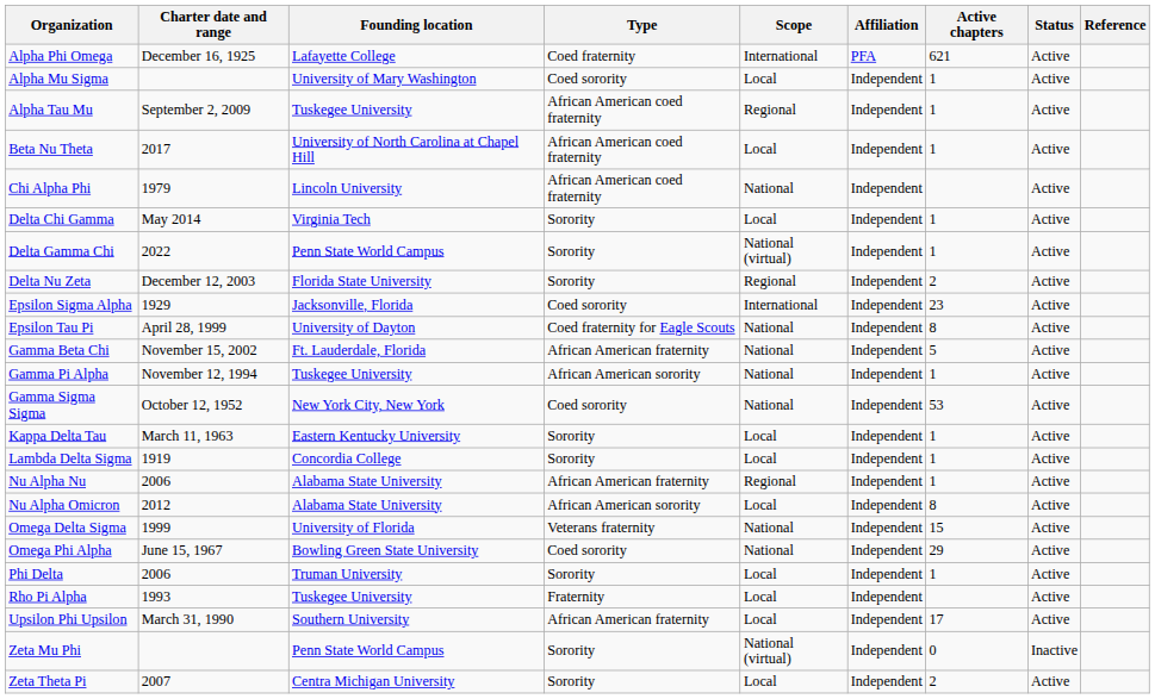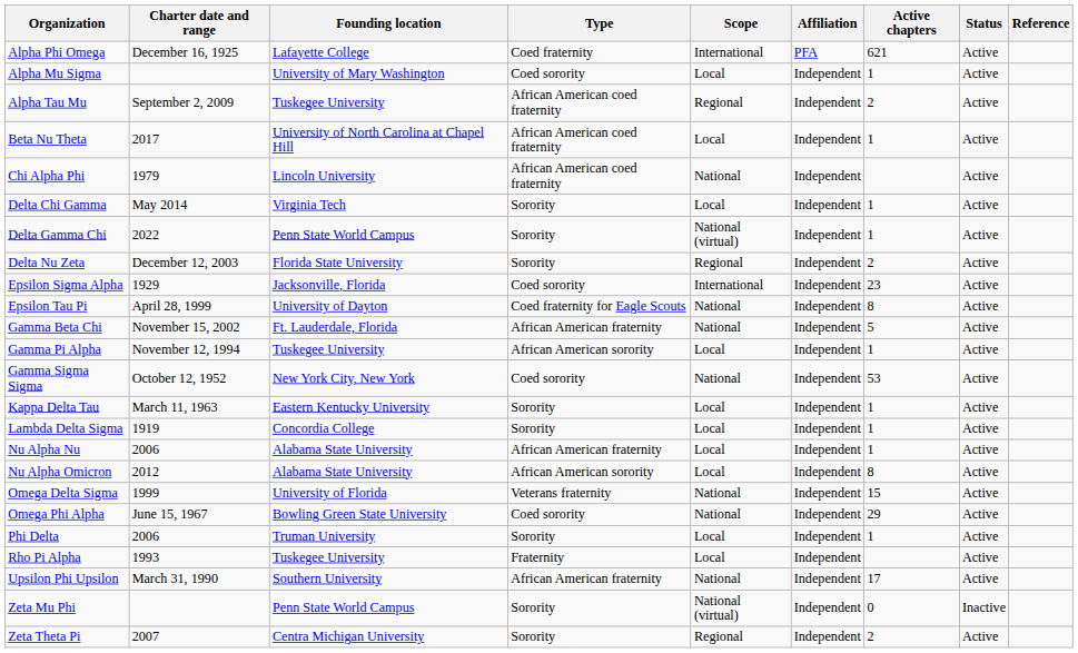 <table class="sortable wikitable" style="width:100%;">
 <tr>
 <th>Organization</th>
 <th>Charter date and range</th>
 <th>Founding location</th>
 <th>Type</th>
 <th>Scope</th>
 <th>Affiliation</th>
 <th>Active chapters</th>
 <th>Status</th>
 <th>Reference</th>
 </tr>
 <tr>
 <td><a href='#'>Alpha Phi Omega</a></td>
 <td>December 16, 1925</td>
 <td><a href='#'>Lafayette College</a></td>
 <td>Coed fraternity</td>
 <td>International</td>
 <td><a href='#'>PFA</a></td>
 <td>621</td>
 <td>Active</td>
 <td></td>
 </tr>
 <tr>
 <td><a href='#'>Alpha Mu Sigma</a></td>
 <td></td>
 <td><a href='#'>University of Mary Washington</a></td>
 <td>Coed sorority</td>
 <td>Local</td>
 <td>Independent</td>
 <td>1</td>
 <td>Active</td>
 <td></td>
 </tr>
 <tr>
 <td><a href='#'>Alpha Tau Mu</a></td>
 <td>September 2, 2009</td>
 <td><a href='#'>Tuskegee University</a></td>
 <td>African American coed fraternity</td>
 <td>Regional</td>
 <td>Independent</td>
-<td>1</td>
+<td>2</td>
 <td>Active</td>
 <td></td>
 </tr>
 <tr>
 <td><a href='#'>Beta Nu Theta</a></td>
 <td>2017</td>
 <td><a href='#'>University of North Carolina at Chapel Hill</a></td>
 <td>African American coed fraternity</td>
 <td>Local</td>
 <td>Independent</td>
 <td>1</td>
 <td>Active</td>
 <td></td>
 </tr>
 <tr>
 <td><a href='#'>Chi Alpha Phi</a></td>
 <td>1979</td>
 <td><a href='#'>Lincoln University</a></td>
 <td>African American coed fraternity</td>
 <td>National</td>
 <td>Independent</td>
 <td></td>
 <td>Active</td>
 <td></td>
 </tr>
 <tr>
 <td><a href='#'>Delta Chi Gamma</a></td>
 <td>May 2014</td>
 <td><a href='#'>Virginia Tech</a></td>
 <td>Sorority</td>
 <td>Local</td>
 <td>Independent</td>
 <td>1</td>
 <td>Active</td>
 <td></td>
 </tr>
 <tr>
 <td><a href='#'>Delta Gamma Chi</a></td>
 <td>2022</td>
 <td><a href='#'>Penn State World Campus</a></td>
 <td>Sorority</td>
 <td>National (virtual)</td>
 <td>Independent</td>
 <td>1</td>
 <td>Active</td>
 <td></td>
 </tr>
 <tr>
 <td><a href='#'>Delta Nu Zeta</a></td>
 <td>December 12, 2003</td>
 <td><a href='#'>Florida State University</a></td>
 <td>Sorority</td>
 <td>Regional</td>
 <td>Independent</td>
 <td>2</td>
 <td>Active</td>
 <td></td>
 </tr>
 <tr>
 <td><a href='#'>Epsilon Sigma Alpha</a></td>
 <td>1929</td>
 <td><a href='#'>Jacksonville, Florida</a></td>
 <td>Coed sorority</td>
 <td>International</td>
 <td>Independent</td>
 <td>23</td>
 <td>Active</td>
 <td></td>
 </tr>
 <tr>
 <td><a href='#'>Epsilon Tau Pi</a></td>
 <td>April 28, 1999</td>
 <td><a href='#'>University of Dayton</a></td>
 <td>Coed fraternity for <a href='#'>Eagle Scouts</a></td>
 <td>National</td>
 <td>Independent</td>
 <td>8</td>
 <td>Active</td>
 <td></td>
 </tr>
 <tr>
 <td><a href='#'>Gamma Beta Chi</a></td>
 <td>November 15, 2002</td>
 <td><a href='#'>Ft. Lauderdale, Florida</a></td>
 <td>African American fraternity</td>
 <td>National</td>
 <td>Independent</td>
 <td>5</td>
 <td>Active</td>
 <td></td>
 </tr>
 <tr>
 <td><a href='#'>Gamma Pi Alpha</a></td>
 <td>November 12, 1994</td>
 <td><a href='#'>Tuskegee University</a></td>
 <td>African American sorority</td>
-<td>National</td>
+<td>Local</td>
 <td>Independent</td>
 <td>1</td>
 <td>Active</td>
 <td></td>
 </tr>
 <tr>
 <td><a href='#'>Gamma Sigma Sigma</a></td>
 <td>October 12, 1952</td>
 <td><a href='#'>New York City,  New York</a></td>
 <td>Coed sorority</td>
 <td>National</td>
 <td>Independent</td>
 <td>53</td>
 <td>Active</td>
 <td></td>
 </tr>
 <tr>
 <td><a href='#'>Kappa Delta Tau</a></td>
 <td>March 11, 1963</td>
 <td><a href='#'>Eastern Kentucky University</a></td>
 <td>Sorority</td>
 <td>Local</td>
 <td>Independent</td>
 <td>1</td>
 <td>Active</td>
 <td></td>
 </tr>
 <tr>
 <td><a href='#'>Lambda Delta Sigma</a></td>
 <td>1919</td>
 <td><a href='#'>Concordia College</a></td>
 <td>Sorority</td>
 <td>Local</td>
 <td>Independent</td>
 <td>1</td>
 <td>Active</td>
 <td></td>
 </tr>
 <tr>
 <td><a href='#'>Nu Alpha Nu</a></td>
 <td>2006</td>
 <td><a href='#'>Alabama State University</a></td>
 <td>African American fraternity</td>
-<td>Regional</td>
+<td>Local</td>
 <td>Independent</td>
 <td>1</td>
 <td>Active</td>
 <td></td>
 </tr>
 <tr>
 <td><a href='#'>Nu Alpha Omicron</a></td>
 <td>2012</td>
 <td><a href='#'>Alabama State University</a></td>
 <td>African American sorority</td>
 <td>Local</td>
 <td>Independent</td>
 <td>8</td>
 <td>Active</td>
 <td></td>
 </tr>
 <tr>
 <td><a href='#'>Omega Delta Sigma</a></td>
 <td>1999</td>
 <td><a href='#'>University of Florida</a></td>
 <td>Veterans fraternity</td>
 <td>National</td>
 <td>Independent</td>
 <td>15</td>
 <td>Active</td>
 <td></td>
 </tr>
 <tr>
 <td><a href='#'>Omega Phi Alpha</a></td>
 <td>June 15, 1967</td>
 <td><a href='#'>Bowling Green State University</a></td>
 <td>Coed sorority</td>
 <td>National</td>
 <td>Independent</td>
 <td>29</td>
 <td>Active</td>
 <td></td>
 </tr>
 <tr>
 <td><a href='#'>Phi Delta</a></td>
 <td>2006</td>
 <td><a href='#'>Truman University</a></td>
 <td>Sorority</td>
 <td>Local</td>
 <td>Independent</td>
 <td>1</td>
 <td>Active</td>
 <td></td>
 </tr>
 <tr>
 <td><a href='#'>Rho Pi Alpha</a></td>
 <td>1993</td>
 <td><a href='#'>Tuskegee University</a></td>
 <td>Fraternity</td>
 <td>Local</td>
 <td>Independent</td>
 <td></td>
 <td>Active</td>
 <td></td>
 </tr>
 <tr>
 <td><a href='#'>Upsilon Phi Upsilon</a></td>
 <td>March 31, 1990</td>
 <td><a href='#'>Southern University</a></td>
 <td>African American fraternity</td>
-<td>Local</td>
+<td>National</td>
 <td>Independent</td>
 <td>17</td>
 <td>Active</td>
 <td></td>
 </tr>
 <tr>
 <td><a href='#'>Zeta Mu Phi</a></td>
 <td></td>
 <td><a href='#'>Penn State World Campus</a></td>
 <td>Sorority</td>
 <td>National (virtual)</td>
 <td>Independent</td>
 <td>0</td>
 <td>Inactive</td>
 <td></td>
 </tr>
 <tr>
 <td><a href='#'>Zeta Theta Pi</a></td>
 <td>2007</td>
 <td><a href='#'>Centra Michigan University</a></td>
 <td>Sorority</td>
-<td>Local</td>
+<td>Regional</td>
 <td>Independent</td>
 <td>2</td>
 <td>Active</td>
 <td></td>
 </tr>
 </table>
